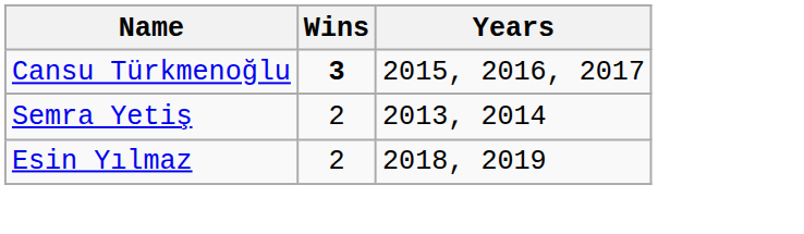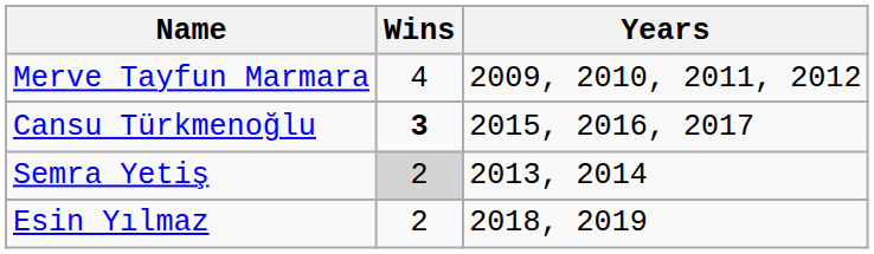 <table class="wikitable">
 <tr>
 <th>Name</th>
 <th>Wins</th>
 <th>Years</th>
+</tr>
+<tr>
+<td><a href='#'>Merve Tayfun Marmara</a></td>
+<td align=center>4</td>
+<td align=left>2009, 2010, 2011, 2012</td>
 </tr>
 <tr>
 <td><a href='#'>Cansu Türkmenoğlu</a></td>
 <td align=center><strong>3</strong></td>
 <td align=left>2015, 2016, 2017</td>
 </tr>
 <tr>
 <td><a href='#'>Semra Yetiş</a></td>
-<td align=center>2</td>
+<td align=center style="background: lightgrey;">2</td>
 <td align=left>2013, 2014</td>
 </tr>
 <tr>
 <td><a href='#'>Esin Yılmaz</a></td>
 <td align=center>2</td>
 <td align=left>2018, 2019</td>
 </tr>
 </table>
